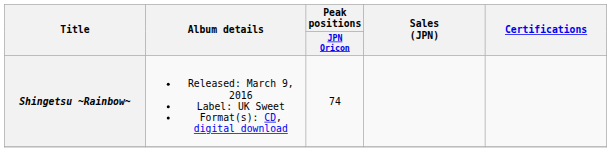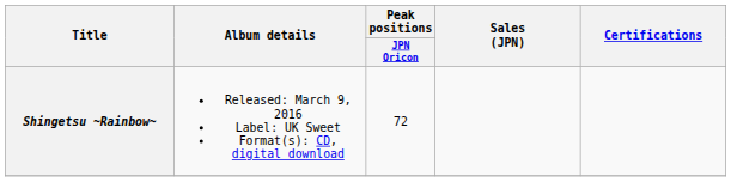 <table class="wikitable plainrowheaders" style="text-align:center;">
 <tr>
 <th style="width:14em;" rowspan="2">Title</th>
 <th style="width:16em;" rowspan="2">Album details</th>
 <th colspan="1">Peak positions</th>
 <th style="width:12em;" rowspan="2">Sales<br>(JPN)</th>
 <th style="width:12em;" rowspan="2"><a href='#'>Certifications</a></th>
 </tr>
 <tr>
 <th style="width:3em;font-size:85%"><a href='#'>JPN<br>Oricon</a><br></th>
 </tr>
 <tr>
 <th scope="row"><em>Shingetsu ~Rainbow~<br></em></th>
 <td><br><ul><li>Released: March 9, 2016</li><li>Label: UK Sweet</li><li>Format(s): <a href='#'>CD</a>, <a href='#'>digital download</a></li></ul></td>
-<td>74</td>
+<td>72</td>
 <td></td>
 <td align="left"></td>
 </tr>
 <tr>
 </tr>
 </table>
